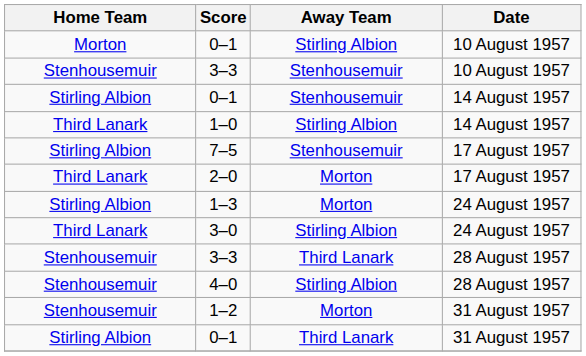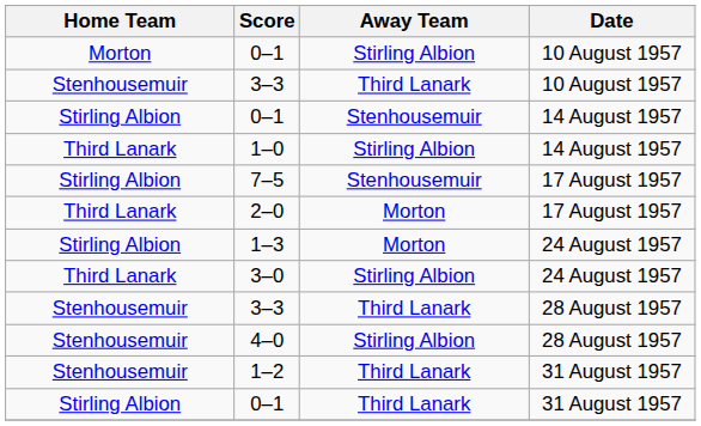 <table class="wikitable" style="text-align:center;">
 <tr>
 <th width=175>Home Team</th>
 <th width=20>Score</th>
 <th width=175>Away Team</th>
 <th width= 125>Date</th>
 </tr>
 <tr>
 <td><a href='#'>Morton</a></td>
 <td>0–1</td>
 <td><a href='#'>Stirling Albion</a></td>
 <td>10 August 1957</td>
 </tr>
 <tr>
 <td><a href='#'>Stenhousemuir</a></td>
 <td>3–3</td>
-<td><a href='#'>Stenhousemuir</a></td>
+<td><a href='#'>Third Lanark</a></td>
 <td>10 August 1957</td>
 </tr>
 <tr>
 <td><a href='#'>Stirling Albion</a></td>
 <td>0–1</td>
 <td><a href='#'>Stenhousemuir</a></td>
 <td>14 August 1957</td>
 </tr>
 <tr>
 <td><a href='#'>Third Lanark</a></td>
 <td>1–0</td>
 <td><a href='#'>Stirling Albion</a></td>
 <td>14 August 1957</td>
 </tr>
 <tr>
 <td><a href='#'>Stirling Albion</a></td>
 <td>7–5</td>
 <td><a href='#'>Stenhousemuir</a></td>
 <td>17 August 1957</td>
 </tr>
 <tr>
 <td><a href='#'>Third Lanark</a></td>
 <td>2–0</td>
 <td><a href='#'>Morton</a></td>
 <td>17 August 1957</td>
 </tr>
 <tr>
 <td><a href='#'>Stirling Albion</a></td>
 <td>1–3</td>
 <td><a href='#'>Morton</a></td>
 <td>24 August 1957</td>
 </tr>
 <tr>
 <td><a href='#'>Third Lanark</a></td>
 <td>3–0</td>
 <td><a href='#'>Stirling Albion</a></td>
 <td>24 August 1957</td>
 </tr>
 <tr>
 <td><a href='#'>Stenhousemuir</a></td>
 <td>3–3</td>
 <td><a href='#'>Third Lanark</a></td>
 <td>28 August 1957</td>
 </tr>
 <tr>
 <td><a href='#'>Stenhousemuir</a></td>
 <td>4–0</td>
 <td><a href='#'>Stirling Albion</a></td>
 <td>28 August 1957</td>
 </tr>
 <tr>
 <td><a href='#'>Stenhousemuir</a></td>
 <td>1–2</td>
-<td><a href='#'>Morton</a></td>
+<td><a href='#'>Third Lanark</a></td>
 <td>31 August 1957</td>
 </tr>
 <tr>
 <td><a href='#'>Stirling Albion</a></td>
 <td>0–1</td>
 <td><a href='#'>Third Lanark</a></td>
 <td>31 August 1957</td>
 </tr>
 <tr>
 </tr>
 </table>
